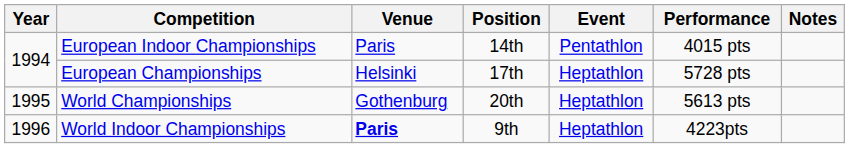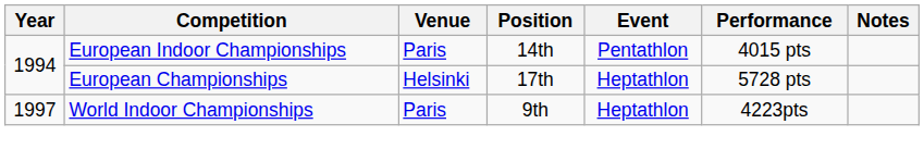 <table class="wikitable" width=55% style="font-size:90%; text-align:center;">
 <tr>
 <th>Year</th>
 <th>Competition</th>
 <th>Venue</th>
 <th>Position</th>
 <th>Event</th>
 <th>Performance</th>
 <th>Notes</th>
 </tr>
 <tr>
 <td rowspan=2>1994</td>
 <td align=left><a href='#'>European Indoor Championships</a></td>
 <td align=left> <a href='#'>Paris</a></td>
 <td>14th</td>
 <td><a href='#'>Pentathlon</a></td>
 <td>4015 pts</td>
 <td></td>
 </tr>
 <tr>
 <td align=left><a href='#'>European Championships</a></td>
 <td align=left> <a href='#'>Helsinki</a></td>
 <td>17th</td>
 <td><a href='#'>Heptathlon</a></td>
 <td>5728 pts</td>
 <td></td>
 </tr>
 <tr>
-<td>1995</td>
-<td align=left><a href='#'>World Championships</a></td>
-<td align=left> <a href='#'>Gothenburg</a></td>
-<td>20th</td>
-<td><a href='#'>Heptathlon</a></td>
-<td>5613 pts</td>
-<td></td>
-</tr>
-<tr>
-<td>1996</td>
+<td>1997</td>
 <td align=left><a href='#'>World Indoor Championships</a></td>
-<td align=left><strong> <a href='#'>Paris</a></strong></td>
+<td align=left> <a href='#'>Paris</a></td>
 <td>9th</td>
 <td><a href='#'>Heptathlon</a></td>
 <td>4223pts</td>
 <td></td>
 </tr>
 </table>
